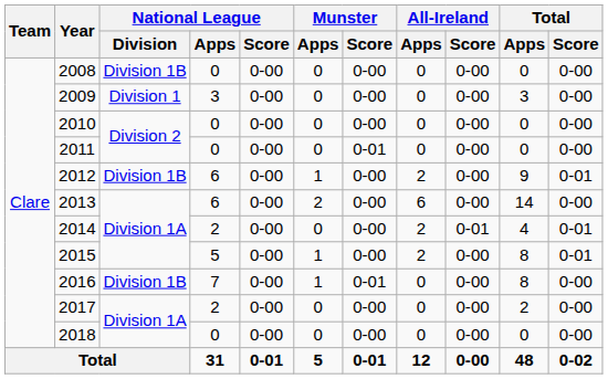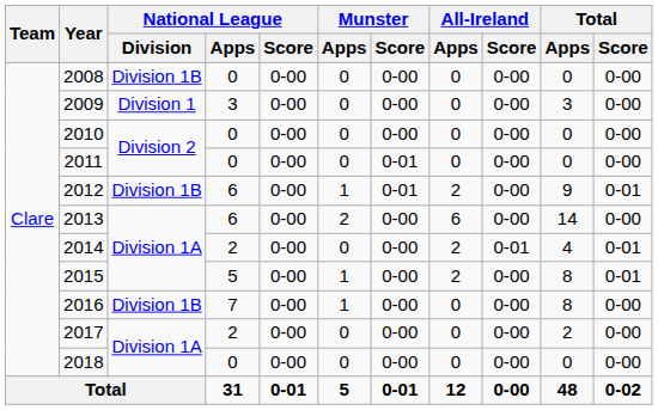 <table class="wikitable" style="text-align:center">
 <tr>
 <th rowspan="2">Team</th>
 <th rowspan="2">Year</th>
 <th colspan="3"><a href='#'>National League</a></th>
 <th colspan="2"><a href='#'>Munster</a></th>
 <th colspan="2"><a href='#'>All-Ireland</a></th>
 <th colspan="2">Total</th>
 </tr>
 <tr>
 <th>Division</th>
 <th>Apps</th>
 <th>Score</th>
 <th>Apps</th>
 <th>Score</th>
 <th>Apps</th>
 <th>Score</th>
 <th>Apps</th>
 <th>Score</th>
 </tr>
 <tr>
 <td rowspan="11"><a href='#'>Clare</a></td>
 <td>2008</td>
 <td rowspan="1"><a href='#'>Division 1B</a></td>
 <td>0</td>
 <td>0-00</td>
 <td>0</td>
 <td>0-00</td>
 <td>0</td>
 <td>0-00</td>
 <td>0</td>
 <td>0-00</td>
 </tr>
 <tr>
 <td>2009</td>
 <td rowspan="1"><a href='#'>Division 1</a></td>
 <td>3</td>
 <td>0-00</td>
 <td>0</td>
 <td>0-00</td>
 <td>0</td>
 <td>0-00</td>
 <td>3</td>
 <td>0-00</td>
 </tr>
 <tr>
 <td>2010</td>
 <td rowspan="2"><a href='#'>Division 2</a></td>
 <td>0</td>
 <td>0-00</td>
 <td>0</td>
 <td>0-00</td>
 <td>0</td>
 <td>0-00</td>
 <td>0</td>
 <td>0-00</td>
 </tr>
 <tr>
 <td>2011</td>
 <td>0</td>
 <td>0-00</td>
 <td>0</td>
 <td>0-01</td>
 <td>0</td>
 <td>0-00</td>
 <td>0</td>
 <td>0-00</td>
 </tr>
 <tr>
 <td>2012</td>
 <td rowspan="1"><a href='#'>Division 1B</a></td>
 <td>6</td>
 <td>0-00</td>
 <td>1</td>
-<td>0-00</td>
+<td>0-01</td>
 <td>2</td>
 <td>0-00</td>
 <td>9</td>
 <td>0-01</td>
 </tr>
 <tr>
 <td>2013</td>
 <td rowspan="3"><a href='#'>Division 1A</a></td>
 <td>6</td>
 <td>0-00</td>
 <td>2</td>
 <td>0-00</td>
 <td>6</td>
 <td>0-00</td>
 <td>14</td>
 <td>0-00</td>
 </tr>
 <tr>
 <td>2014</td>
 <td>2</td>
 <td>0-00</td>
 <td>0</td>
 <td>0-00</td>
 <td>2</td>
 <td>0-01</td>
 <td>4</td>
 <td>0-01</td>
 </tr>
 <tr>
 <td>2015</td>
 <td>5</td>
 <td>0-00</td>
 <td>1</td>
 <td>0-00</td>
 <td>2</td>
 <td>0-00</td>
 <td>8</td>
 <td>0-01</td>
 </tr>
 <tr>
 <td>2016</td>
 <td rowspan="1"><a href='#'>Division 1B</a></td>
 <td>7</td>
 <td>0-00</td>
 <td>1</td>
-<td>0-01</td>
+<td>0-00</td>
 <td>0</td>
 <td>0-00</td>
 <td>8</td>
 <td>0-00</td>
 </tr>
 <tr>
 <td>2017</td>
 <td rowspan="2"><a href='#'>Division 1A</a></td>
 <td>2</td>
 <td>0-00</td>
 <td>0</td>
 <td>0-00</td>
 <td>0</td>
 <td>0-00</td>
 <td>2</td>
 <td>0-00</td>
 </tr>
 <tr>
 <td>2018</td>
 <td>0</td>
 <td>0-00</td>
 <td>0</td>
 <td>0-00</td>
 <td>0</td>
 <td>0-00</td>
 <td>0</td>
 <td>0-00</td>
 </tr>
 <tr>
 <th colspan="3">Total</th>
 <td><strong>31</strong></td>
 <td><strong>0-01</strong></td>
 <td><strong>5</strong></td>
 <td><strong>0-01</strong></td>
 <td><strong>12</strong></td>
 <td><strong>0-00</strong></td>
 <td><strong>48</strong></td>
 <td><strong>0-02</strong></td>
 </tr>
 </table>
